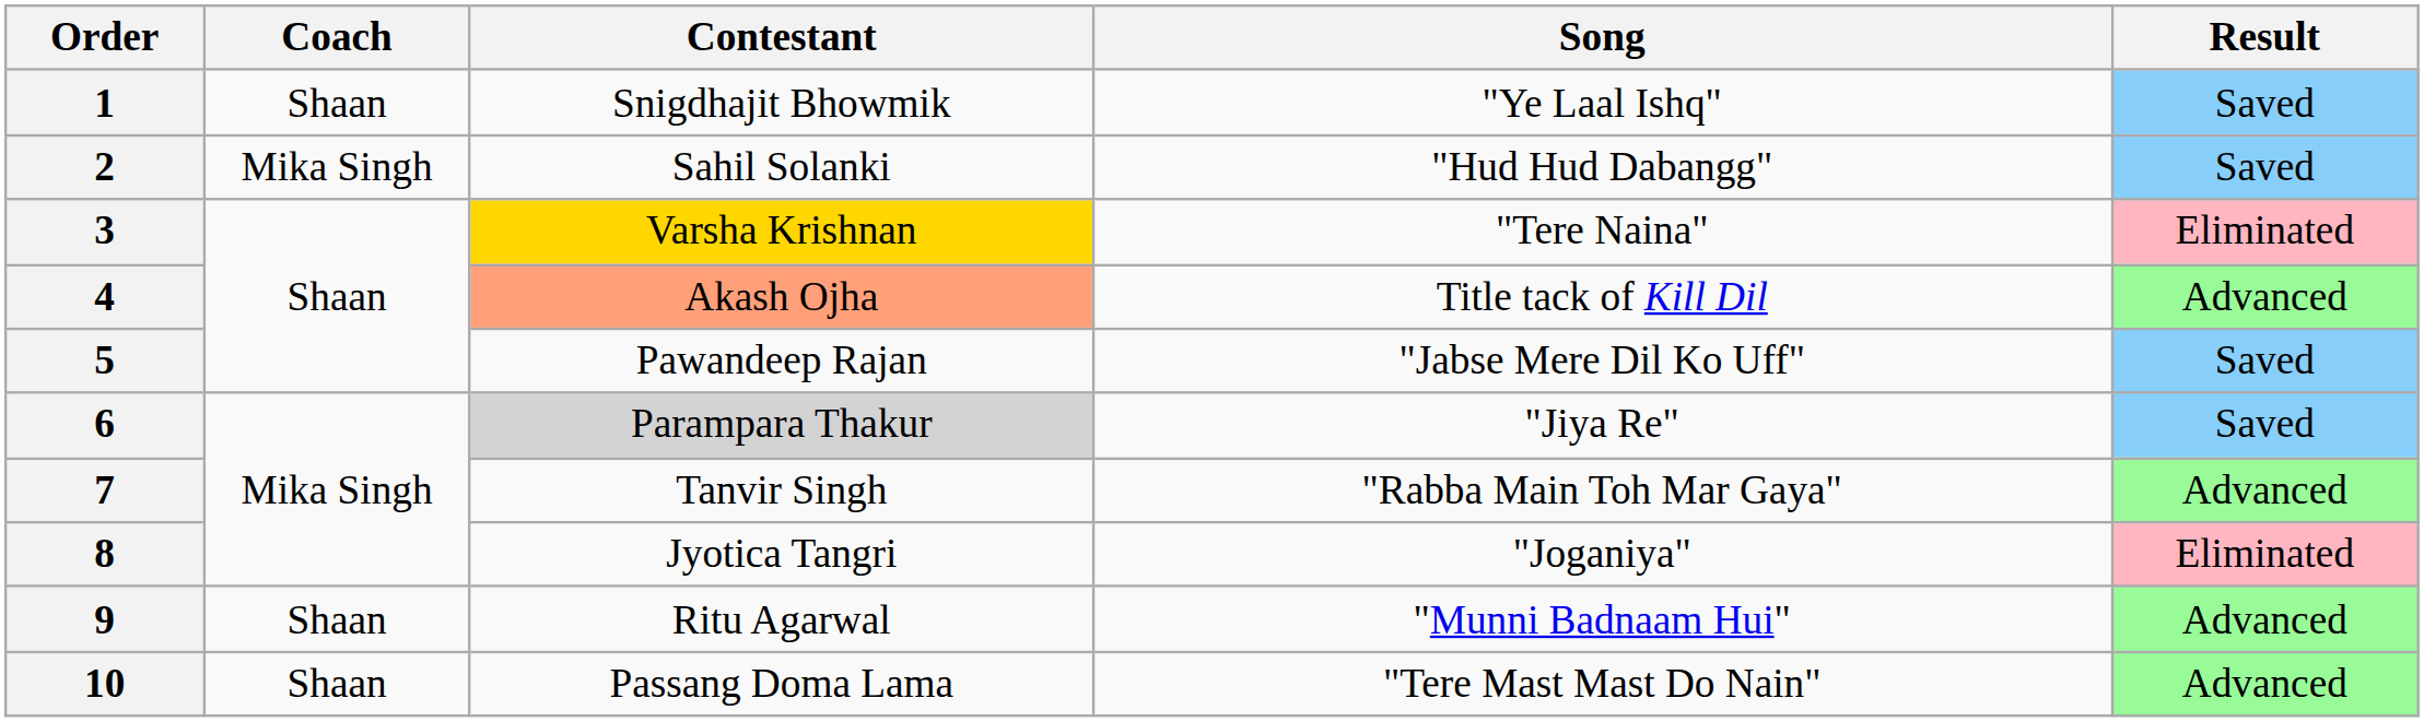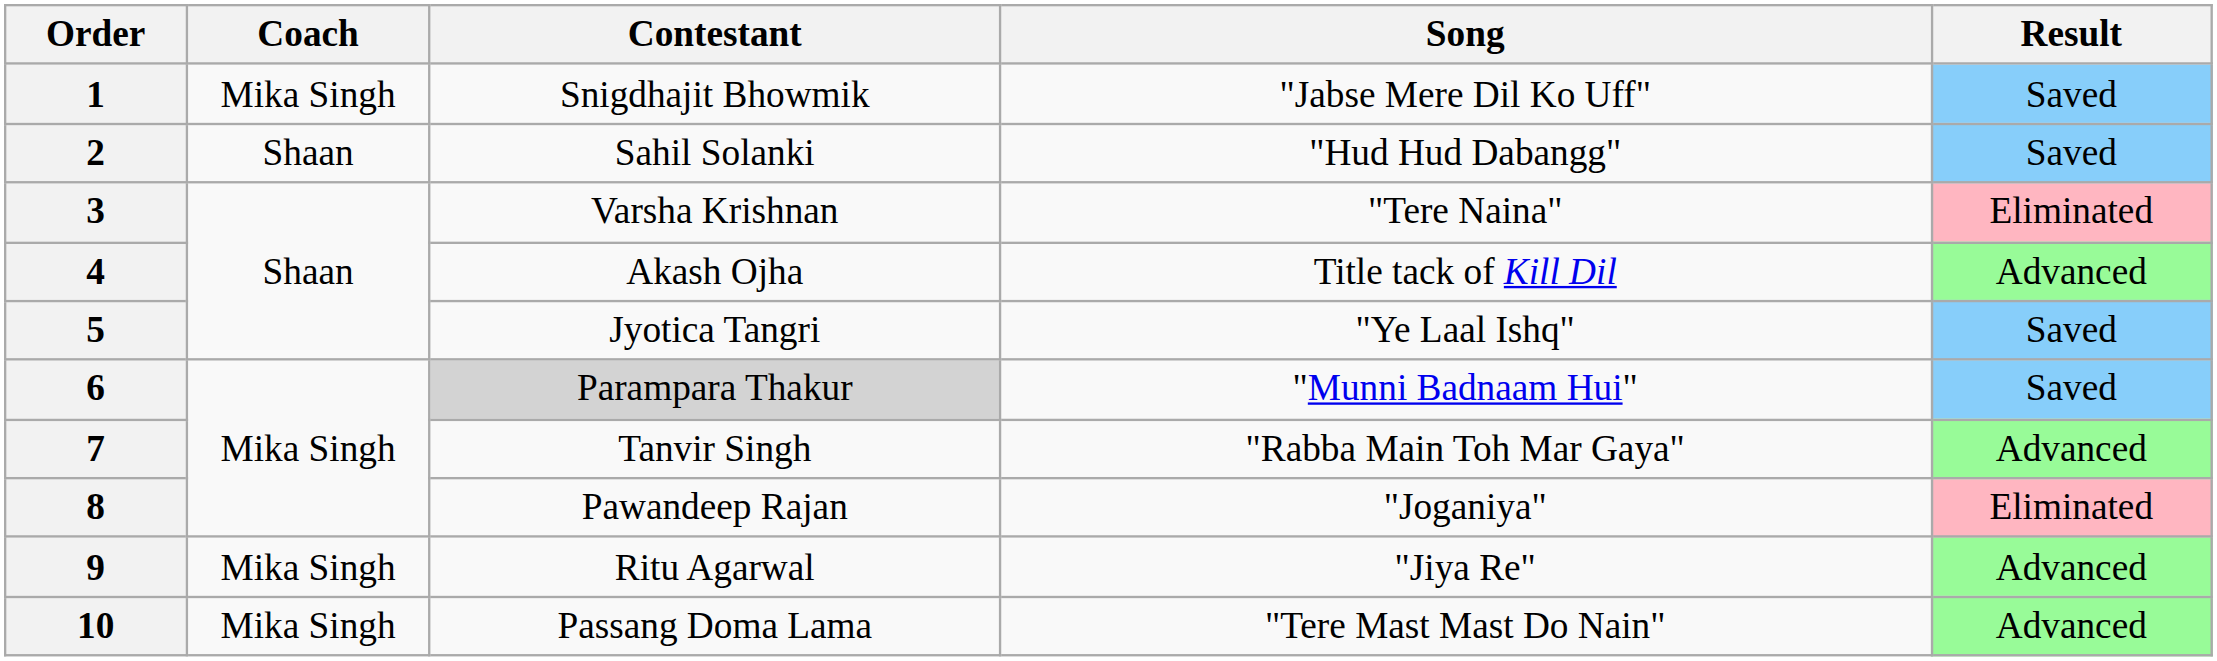 <table class="wikitable" style="width:75%; text-align:center;">
 <tr>
 <th width="040">Order</th>
 <th width="060">Coach</th>
 <th width="150">Contestant</th>
 <th width="250">Song</th>
 <th width="070">Result</th>
 </tr>
 <tr>
 <th>1</th>
-<td rowspan=1>Shaan</td>
+<td rowspan=1>Mika Singh</td>
 <td>Snigdhajit Bhowmik</td>
-<td>"Ye Laal Ishq"</td>
+<td>"Jabse Mere Dil Ko Uff"</td>
 <td bgcolor="87CEFA">Saved</td>
 </tr>
 <tr>
 <th>2</th>
-<td rowspan=1>Mika Singh</td>
+<td rowspan=1>Shaan</td>
 <td>Sahil Solanki</td>
 <td>"Hud Hud Dabangg"</td>
 <td bgcolor="87CEFA">Saved</td>
 </tr>
 <tr>
 <th>3</th>
 <td rowspan=3>Shaan</td>
-<td style="background: gold;">Varsha Krishnan</td>
+<td>Varsha Krishnan</td>
 <td>"Tere Naina"</td>
 <td bgcolor="FFB6C1">Eliminated</td>
 </tr>
 <tr>
 <th>4</th>
-<td style="background: lightsalmon;">Akash Ojha</td>
+<td>Akash Ojha</td>
 <td>Title tack of <em><a href='#'>Kill Dil</a></em></td>
 <td bgcolor="98FB98">Advanced</td>
 </tr>
 <tr>
 <th>5</th>
-<td>Pawandeep Rajan</td>
-<td>"Jabse Mere Dil Ko Uff"</td>
+<td>Jyotica Tangri</td>
+<td>"Ye Laal Ishq"</td>
 <td bgcolor="87CEFA">Saved</td>
 </tr>
 <tr>
 <th>6</th>
 <td rowspan=3>Mika Singh</td>
 <td style="background: lightgrey;">Parampara Thakur</td>
-<td>"Jiya Re"</td>
+<td>"<a href='#'>Munni Badnaam Hui</a>"</td>
 <td bgcolor="87CEFA">Saved</td>
 </tr>
 <tr>
 <th>7</th>
 <td>Tanvir Singh</td>
 <td>"Rabba Main Toh Mar Gaya"</td>
 <td bgcolor="98FB98">Advanced</td>
 </tr>
 <tr>
 <th>8</th>
-<td>Jyotica Tangri</td>
+<td>Pawandeep Rajan</td>
 <td>"Joganiya"</td>
 <td bgcolor="FFB6C1">Eliminated</td>
 </tr>
 <tr>
 <th>9</th>
-<td rowspan=1>Shaan</td>
+<td rowspan=1>Mika Singh</td>
 <td>Ritu Agarwal</td>
-<td>"<a href='#'>Munni Badnaam Hui</a>"</td>
+<td>"Jiya Re"</td>
 <td bgcolor="98FB98">Advanced</td>
 </tr>
 <tr>
 <th>10</th>
-<td rowspan=1>Shaan</td>
+<td rowspan=1>Mika Singh</td>
 <td>Passang Doma Lama</td>
 <td>"Tere Mast Mast Do Nain"</td>
 <td bgcolor="98FB98">Advanced</td>
 </tr>
 </table>
